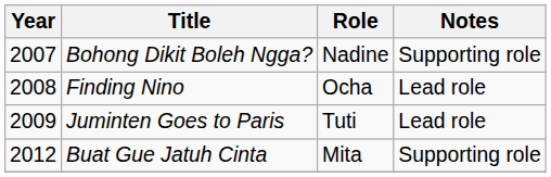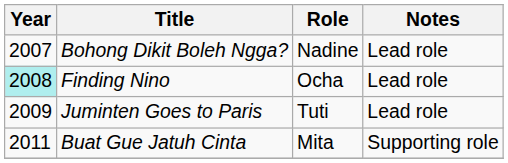 <table class="wikitable">
 <tr>
 <th>Year</th>
 <th>Title</th>
 <th>Role</th>
 <th>Notes</th>
 </tr>
 <tr>
 <td>2007</td>
 <td><em>Bohong Dikit Boleh Ngga?</em></td>
 <td>Nadine</td>
-<td>Supporting role</td>
+<td>Lead role</td>
 </tr>
 <tr>
-<td>2008</td>
+<td style="background: paleturquoise;">2008</td>
 <td><em>Finding Nino</em></td>
 <td>Ocha</td>
 <td>Lead role</td>
 </tr>
 <tr>
 <td>2009</td>
 <td><em>Juminten Goes to Paris</em></td>
 <td>Tuti</td>
 <td>Lead role</td>
 </tr>
 <tr>
-<td>2012</td>
+<td>2011</td>
 <td><em>Buat Gue Jatuh Cinta</em></td>
 <td>Mita</td>
 <td>Supporting role</td>
 </tr>
 <tr>
 </tr>
 </table>
